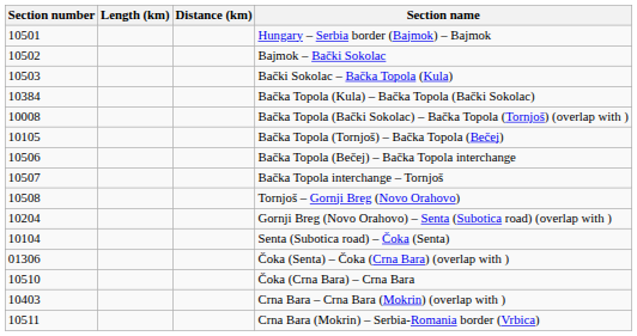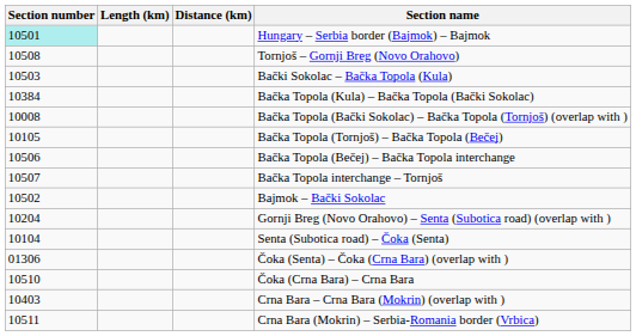 <table class="wikitable">
 <tr>
 <th>Section number</th>
 <th>Length (km)</th>
 <th>Distance (km)</th>
 <th>Section name</th>
 </tr>
 <tr>
-<td>10501</td>
+<td style="background: paleturquoise;">10501</td>
 <td></td>
 <td></td>
 <td><a href='#'>Hungary</a> – <a href='#'>Serbia</a> border (<a href='#'>Bajmok</a>) – Bajmok</td>
 </tr>
 <tr>
-<td>10502</td>
+<td>10508</td>
 <td></td>
 <td></td>
-<td>Bajmok – <a href='#'>Bački Sokolac</a></td>
+<td>Tornjoš – <a href='#'>Gornji Breg</a> (<a href='#'>Novo Orahovo</a>)</td>
 </tr>
 <tr>
 <td>10503</td>
 <td></td>
 <td></td>
 <td>Bački Sokolac – <a href='#'>Bačka Topola</a> (<a href='#'>Kula</a>)</td>
 </tr>
 <tr>
 <td>10384</td>
 <td></td>
 <td></td>
 <td>Bačka Topola (Kula) – Bačka Topola (Bački Sokolac)</td>
 </tr>
 <tr>
 <td>10008</td>
 <td></td>
 <td></td>
 <td>Bačka Topola (Bački Sokolac) – Bačka Topola (<a href='#'>Tornjoš</a>) (overlap with )</td>
 </tr>
 <tr>
 <td>10105</td>
 <td></td>
 <td></td>
 <td>Bačka Topola (Tornjoš) – Bačka Topola (<a href='#'>Bečej</a>)</td>
 </tr>
 <tr>
 <td>10506</td>
 <td></td>
 <td></td>
 <td>Bačka Topola (Bečej) – Bačka Topola interchange</td>
 </tr>
 <tr>
 <td>10507</td>
 <td></td>
 <td></td>
 <td>Bačka Topola interchange – Tornjoš</td>
 </tr>
 <tr>
-<td>10508</td>
+<td>10502</td>
 <td></td>
 <td></td>
-<td>Tornjoš – <a href='#'>Gornji Breg</a> (<a href='#'>Novo Orahovo</a>)</td>
+<td>Bajmok – <a href='#'>Bački Sokolac</a></td>
 </tr>
 <tr>
 <td>10204</td>
 <td></td>
 <td></td>
 <td>Gornji Breg (Novo Orahovo) – <a href='#'>Senta</a> (<a href='#'>Subotica</a> road) (overlap with )</td>
 </tr>
 <tr>
 <td>10104</td>
 <td></td>
 <td></td>
 <td>Senta (Subotica road) – <a href='#'>Čoka</a> (Senta)</td>
 </tr>
 <tr>
 <td>01306</td>
 <td></td>
 <td></td>
 <td>Čoka (Senta) – Čoka (<a href='#'>Crna Bara</a>) (overlap with )</td>
 </tr>
 <tr>
 <td>10510</td>
 <td></td>
 <td></td>
 <td>Čoka (Crna Bara) – Crna Bara</td>
 </tr>
 <tr>
 <td>10403</td>
 <td></td>
 <td></td>
 <td>Crna Bara – Crna Bara (<a href='#'>Mokrin</a>) (overlap with )</td>
 </tr>
 <tr>
 <td>10511</td>
 <td></td>
 <td></td>
 <td>Crna Bara (Mokrin) – Serbia-<a href='#'>Romania</a> border (<a href='#'>Vrbica</a>)</td>
 </tr>
 </table>
